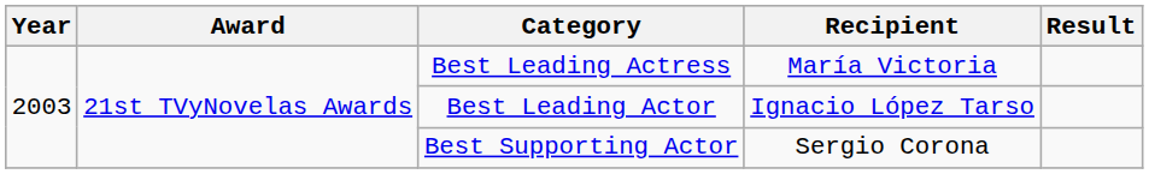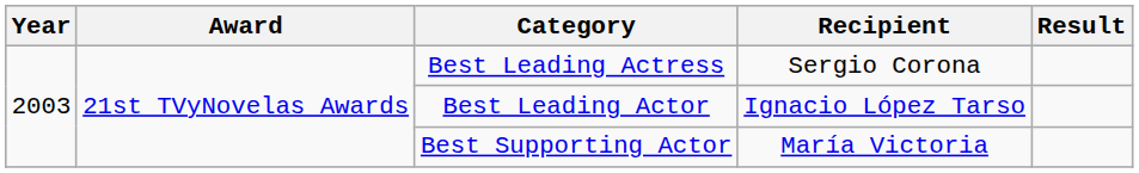 <table class="wikitable plainrowheaders" style="text-align:center;">
 <tr>
 <th scope="col">Year</th>
 <th scope="col">Award</th>
 <th scope="col">Category</th>
 <th scope="col">Recipient</th>
 <th scope="col">Result</th>
 </tr>
 <tr>
 <td rowspan=3>2003</td>
 <td rowspan=3><a href='#'>21st TVyNovelas Awards</a></td>
 <td><a href='#'>Best Leading Actress</a></td>
-<td><a href='#'>María Victoria</a></td>
+<td>Sergio Corona</td>
 <td></td>
 </tr>
 <tr>
 <td><a href='#'>Best Leading Actor</a></td>
 <td><a href='#'>Ignacio López Tarso</a></td>
 <td></td>
 </tr>
 <tr>
 <td><a href='#'>Best Supporting Actor</a></td>
-<td>Sergio Corona</td>
+<td><a href='#'>María Victoria</a></td>
 <td></td>
 </tr>
 </table>
